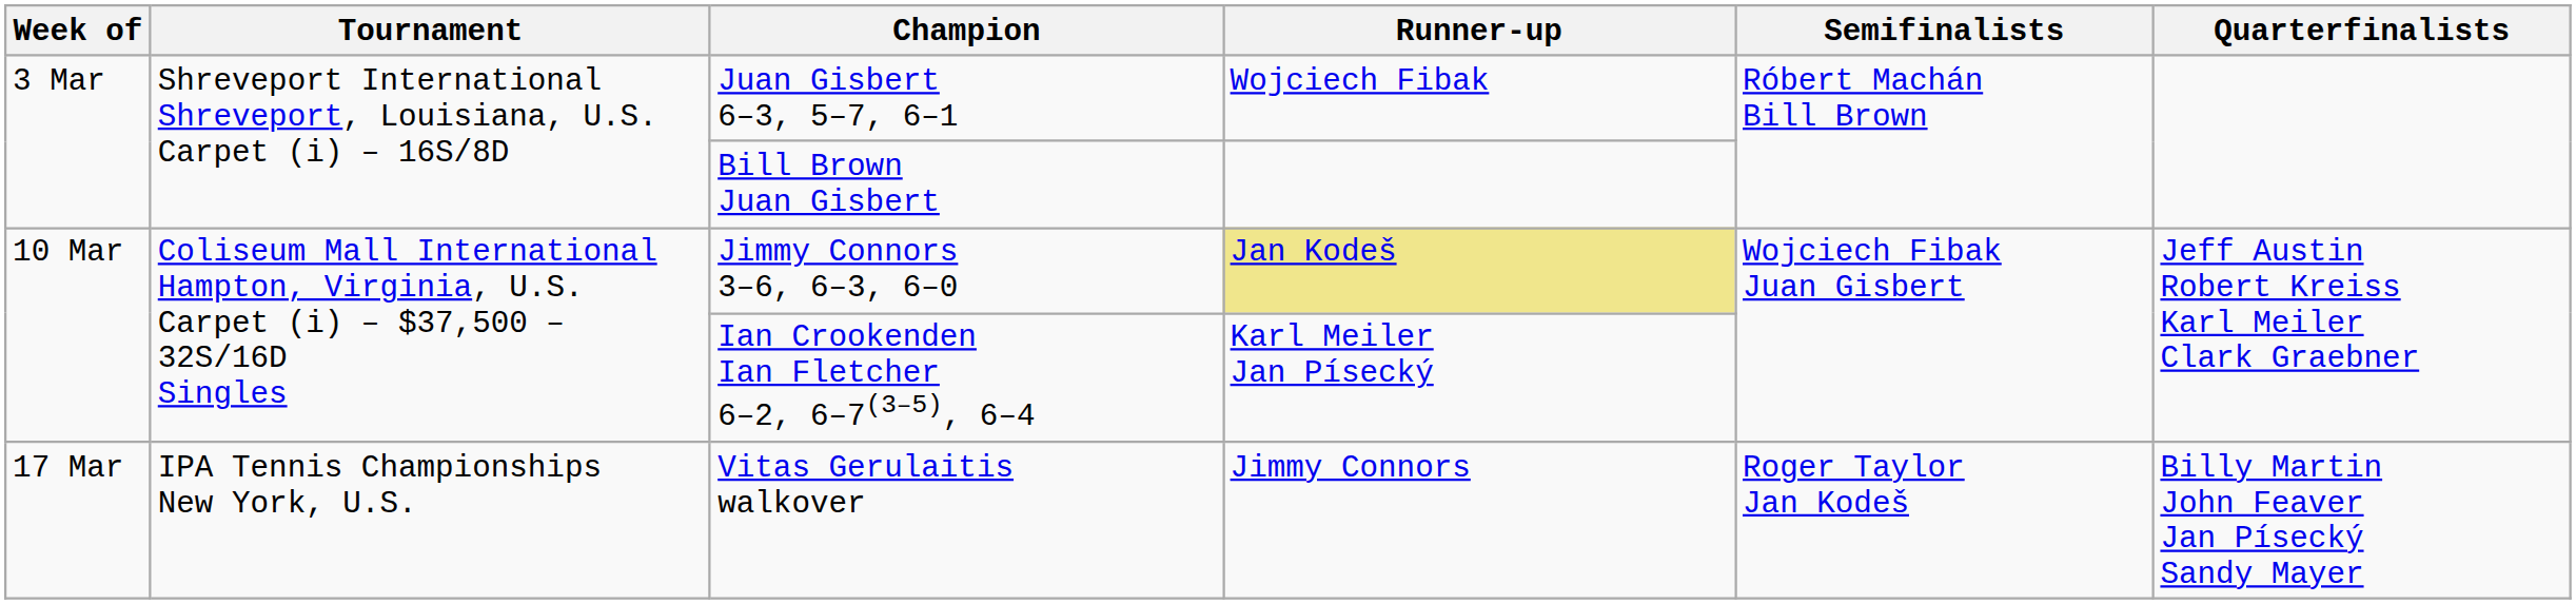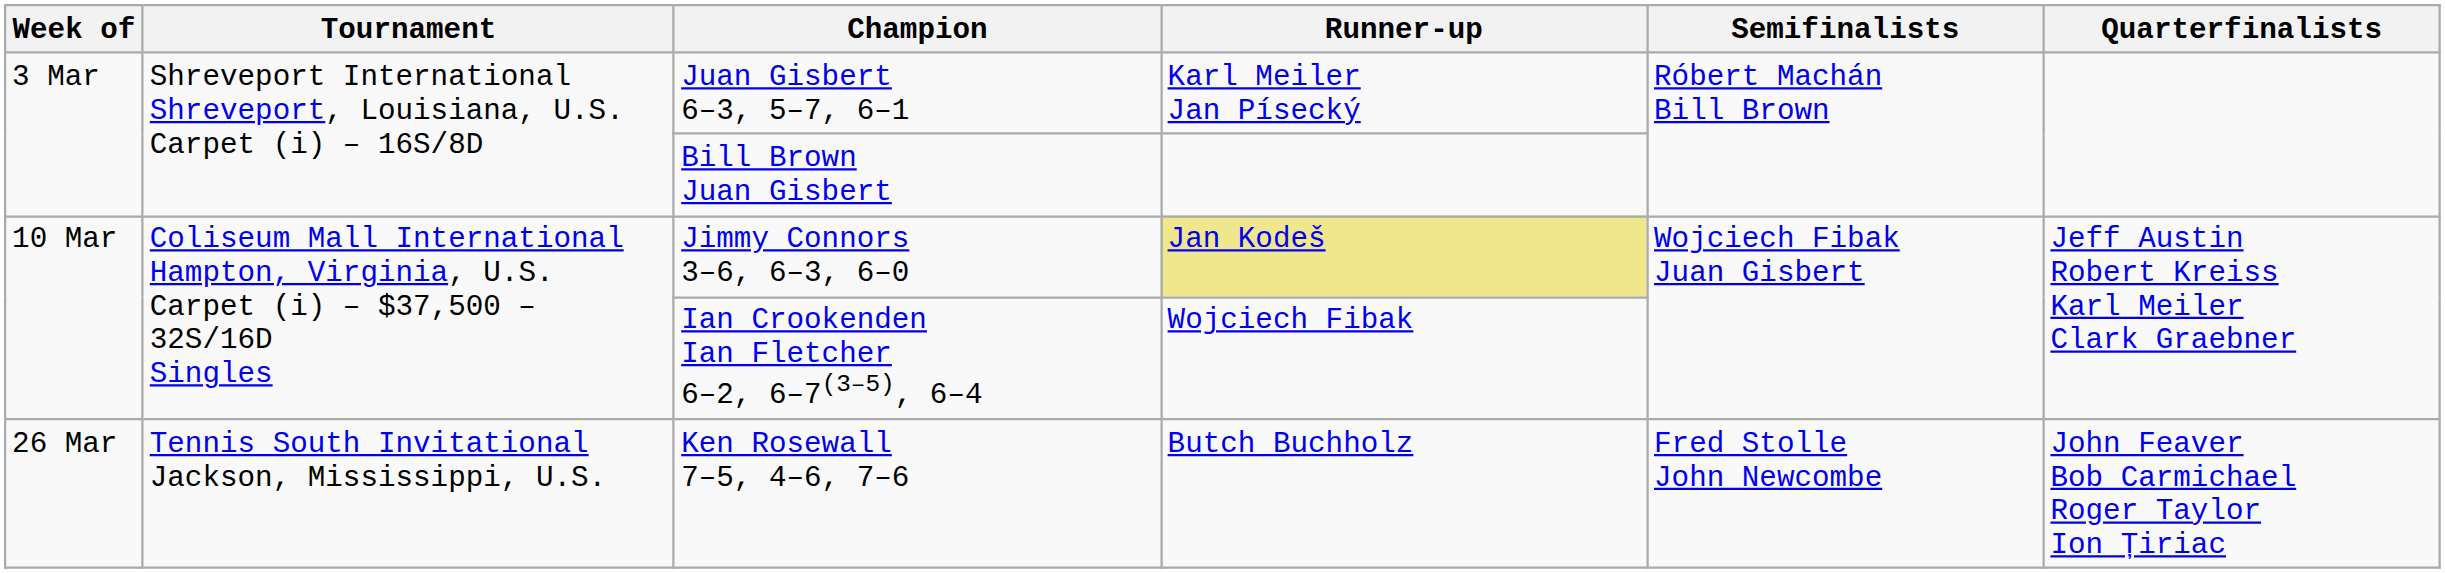 <table class="wikitable">
 <tr>
 <th style="width:55px;">Week of</th>
 <th style="width:230px;">Tournament</th>
 <th style="width:210px;">Champion</th>
 <th style="width:210px;">Runner-up</th>
 <th style="width:170px;">Semifinalists</th>
 <th style="width:170px;">Quarterfinalists</th>
 </tr>
 <tr valign=top>
 <td rowspan=2>3 Mar</td>
 <td rowspan=2>Shreveport International <br> <a href='#'>Shreveport</a>, Louisiana, U.S. <br> Carpet (i) – 16S/8D</td>
 <td> <a href='#'>Juan Gisbert</a> <br> 6–3, 5–7, 6–1</td>
-<td> <a href='#'>Wojciech Fibak</a></td>
+<td> <a href='#'>Karl Meiler</a> <br>  <a href='#'>Jan Písecký</a></td>
 <td rowspan=2> <a href='#'>Róbert Machán</a> <br>  <a href='#'>Bill Brown</a></td>
 <td rowspan=2></td>
 </tr>
 <tr valign=top>
 <td> <a href='#'>Bill Brown</a> <br>  <a href='#'>Juan Gisbert</a></td>
 <td></td>
 </tr>
 <tr valign=top>
 <td rowspan=2>10 Mar</td>
 <td rowspan=2><a href='#'>Coliseum Mall International</a> <br> <a href='#'>Hampton, Virginia</a>, U.S. <br> Carpet (i) – $37,500 – 32S/16D <br> <a href='#'>Singles</a></td>
 <td> <a href='#'>Jimmy Connors</a> <br> 3–6, 6–3, 6–0</td>
 <td style="background: khaki;"> <a href='#'>Jan Kodeš</a></td>
 <td rowspan=2> <a href='#'>Wojciech Fibak</a> <br>  <a href='#'>Juan Gisbert</a></td>
 <td rowspan=2> <a href='#'>Jeff Austin</a> <br>  <a href='#'>Robert Kreiss</a> <br>  <a href='#'>Karl Meiler</a> <br>  <a href='#'>Clark Graebner</a></td>
 </tr>
 <tr valign=top>
 <td> <a href='#'>Ian Crookenden</a> <br>  <a href='#'>Ian Fletcher</a> <br> 6–2, 6–7<sup>(3–5)</sup>, 6–4</td>
-<td> <a href='#'>Karl Meiler</a> <br>  <a href='#'>Jan Písecký</a></td>
+<td> <a href='#'>Wojciech Fibak</a></td>
 </tr>
 <tr valign=top>
-<td>17 Mar</td>
-<td>IPA Tennis Championships<br>  New York, U.S.</td>
-<td> <a href='#'>Vitas Gerulaitis</a> <br> walkover</td>
-<td> <a href='#'>Jimmy Connors</a></td>
-<td> <a href='#'>Roger Taylor</a> <br>  <a href='#'>Jan Kodeš</a></td>
-<td> <a href='#'>Billy Martin</a> <br>  <a href='#'>John Feaver</a> <br>  <a href='#'>Jan Písecký</a> <br>  <a href='#'>Sandy Mayer</a></td>
+<td>26 Mar</td>
+<td><a href='#'>Tennis South Invitational</a> <br>  Jackson, Mississippi, U.S.</td>
+<td> <a href='#'>Ken Rosewall</a> <br> 7–5, 4–6, 7–6</td>
+<td> <a href='#'>Butch Buchholz</a></td>
+<td> <a href='#'>Fred Stolle</a> <br>  <a href='#'>John Newcombe</a></td>
+<td> <a href='#'>John Feaver</a> <br>  <a href='#'>Bob Carmichael</a> <br>  <a href='#'>Roger Taylor</a> <br>  <a href='#'>Ion Țiriac</a></td>
 </tr>
 </table>
